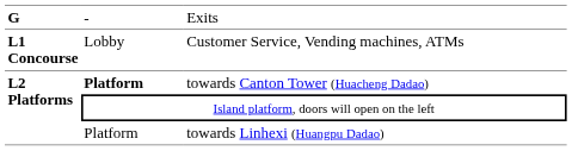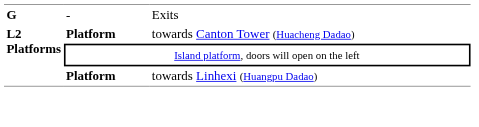 <table table border=0 cellspacing=0 cellpadding=3>
 <tr>
 <td style="border-top:solid 1px gray;" width=50 valign=top><strong>G</strong></td>
 <td style="border-top:solid 1px gray;" width=100 valign=top>-</td>
 <td style="border-top:solid 1px gray;" width=390 valign=top>Exits</td>
-</tr>
-<tr>
-<td style="border-bottom:solid 1px gray; border-top:solid 1px gray;" valign=top width=50><strong>L1<br>Concourse</strong></td>
-<td style="border-bottom:solid 1px gray; border-top:solid 1px gray;" valign=top width=100>Lobby</td>
-<td style="border-bottom:solid 1px gray; border-top:solid 1px gray;" valign=top width=390>Customer Service, Vending machines, ATMs</td>
 </tr>
 <tr>
 <td style="border-bottom:solid 1px gray;" width=50 valign=top rowspan=3><strong>L2<br>Platforms</strong></td>
 <td><strong>Platform </strong></td>
 <td>  towards <a href='#'>Canton Tower</a> <small>(<a href='#'>Huacheng Dadao</a>)</small></td>
 </tr>
 <tr>
 <td style="border-right:solid 2px black;border-left:solid 2px black;border-top:solid 2px black;border-bottom:solid 2px black;text-align:center;" colspan=2><small><a href='#'>Island platform</a>, doors will open on the left</small></td>
 </tr>
 <tr>
-<td style="border-bottom:solid 1px gray;">Platform </td>
+<td style="border-bottom:solid 1px gray;"><strong>Platform </strong></td>
 <td style="border-bottom:solid 1px gray;"> towards <a href='#'>Linhexi</a> <small>(<a href='#'>Huangpu Dadao</a>)</small> </td>
 </tr>
 </table>
